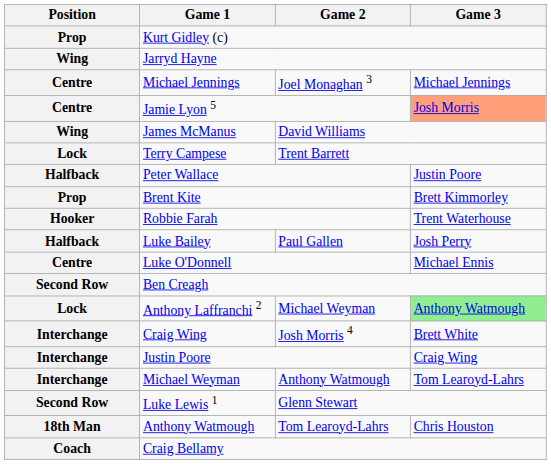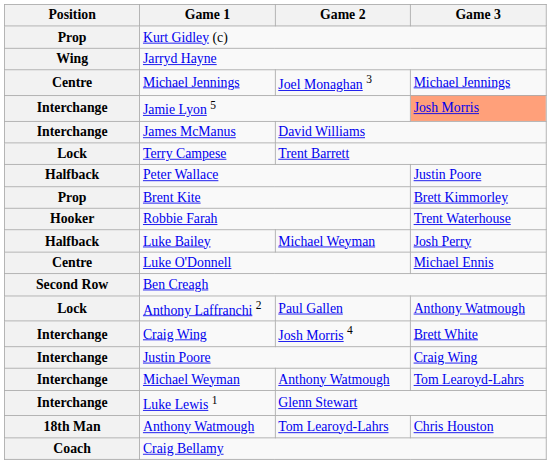 <table class="wikitable">
 <tr>
 <th style="width:150px;">Position</th>
 <th style="width:150px;">Game 1</th>
 <th style="width:150px;">Game 2</th>
 <th style="width:150px;">Game 3</th>
 </tr>
 <tr>
 <th>Prop</th>
 <td colspan="3"> <a href='#'>Kurt Gidley</a> (c)</td>
 </tr>
 <tr>
 <th>Wing</th>
 <td colspan="3"> <a href='#'>Jarryd Hayne</a></td>
 </tr>
 <tr>
 <th>Centre</th>
 <td> <a href='#'>Michael Jennings</a></td>
 <td> <a href='#'>Joel Monaghan</a> <sup>3</sup></td>
 <td> <a href='#'>Michael Jennings</a></td>
 </tr>
 <tr>
-<th>Centre</th>
+<th>Interchange</th>
 <td colspan="2"> <a href='#'>Jamie Lyon</a> <sup>5</sup></td>
 <td style="background: lightsalmon;"> <a href='#'>Josh Morris</a></td>
 </tr>
 <tr>
-<th>Wing</th>
+<th>Interchange</th>
 <td> <a href='#'>James McManus</a></td>
 <td colspan="2"> <a href='#'>David Williams</a></td>
 </tr>
 <tr>
 <th>Lock</th>
 <td> <a href='#'>Terry Campese</a></td>
 <td colspan="2"> <a href='#'>Trent Barrett</a></td>
 </tr>
 <tr>
 <th>Halfback</th>
 <td colspan="2"> <a href='#'>Peter Wallace</a></td>
 <td> <a href='#'>Justin Poore</a></td>
 </tr>
 <tr>
 <th>Prop</th>
 <td colspan="2"> <a href='#'>Brent Kite</a></td>
 <td> <a href='#'>Brett Kimmorley</a></td>
 </tr>
 <tr>
 <th Hooker (rugby league)>Hooker</th>
 <td colspan="2"> <a href='#'>Robbie Farah</a></td>
 <td> <a href='#'>Trent Waterhouse</a></td>
 </tr>
 <tr>
 <th>Halfback</th>
 <td> <a href='#'>Luke Bailey</a></td>
-<td> <a href='#'>Paul Gallen</a></td>
+<td> <a href='#'>Michael Weyman</a></td>
 <td> <a href='#'>Josh Perry</a></td>
 </tr>
 <tr>
 <th>Centre</th>
 <td colspan="2"> <a href='#'>Luke O'Donnell</a></td>
 <td> <a href='#'>Michael Ennis</a></td>
 </tr>
 <tr>
 <th>Second Row</th>
 <td colspan="3"> <a href='#'>Ben Creagh</a></td>
 </tr>
 <tr>
 <th>Lock</th>
 <td> <a href='#'>Anthony Laffranchi</a> <sup>2</sup></td>
-<td> <a href='#'>Michael Weyman</a></td>
-<td style="background: lightgreen;"> <a href='#'>Anthony Watmough</a></td>
+<td> <a href='#'>Paul Gallen</a></td>
+<td> <a href='#'>Anthony Watmough</a></td>
 </tr>
 <tr>
 <th>Interchange</th>
 <td> <a href='#'>Craig Wing</a></td>
 <td> <a href='#'>Josh Morris</a> <sup>4</sup></td>
 <td> <a href='#'>Brett White</a></td>
 </tr>
 <tr>
 <th>Interchange</th>
 <td colspan="2"> <a href='#'>Justin Poore</a></td>
 <td> <a href='#'>Craig Wing</a></td>
 </tr>
 <tr>
 <th>Interchange</th>
 <td> <a href='#'>Michael Weyman</a></td>
 <td> <a href='#'>Anthony Watmough</a></td>
 <td> <a href='#'>Tom Learoyd-Lahrs</a></td>
 </tr>
 <tr>
-<th>Second Row</th>
+<th>Interchange</th>
 <td> <a href='#'>Luke Lewis</a> <sup>1</sup></td>
 <td colspan="2"> <a href='#'>Glenn Stewart</a></td>
 </tr>
 <tr>
 <th>18th Man</th>
 <td> <a href='#'>Anthony Watmough</a></td>
 <td> <a href='#'>Tom Learoyd-Lahrs</a></td>
 <td> <a href='#'>Chris Houston</a></td>
 </tr>
 <tr>
 <th>Coach</th>
 <td colspan="3"> <a href='#'>Craig Bellamy</a></td>
 </tr>
 </table>
